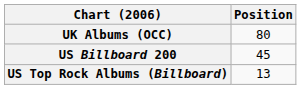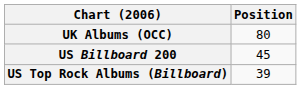 <table class="wikitable sortable plainrowheaders" style="text-align:center">
 <tr>
 <th scope="col">Chart (2006)</th>
 <th scope="col">Position</th>
 </tr>
 <tr>
 <th scope="row">UK Albums (OCC)</th>
 <td>80</td>
 </tr>
 <tr>
 <th scope="row">US <em>Billboard</em> 200</th>
 <td>45</td>
 </tr>
 <tr>
 <th scope="row">US Top Rock Albums (<em>Billboard</em>)</th>
-<td>13</td>
+<td>39</td>
 </tr>
 </table>
